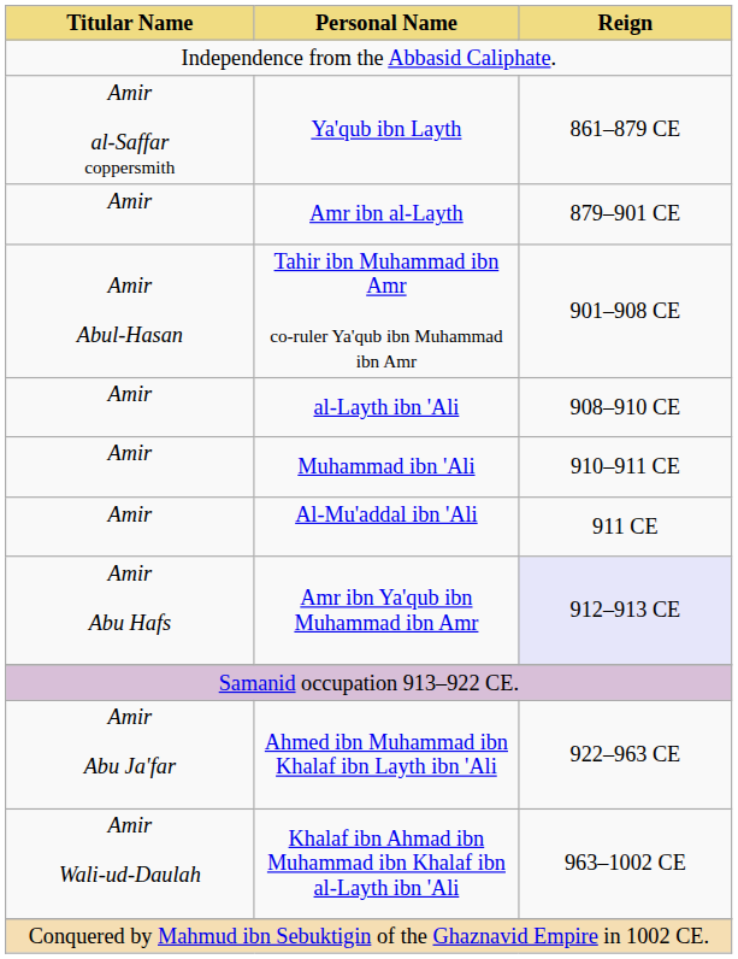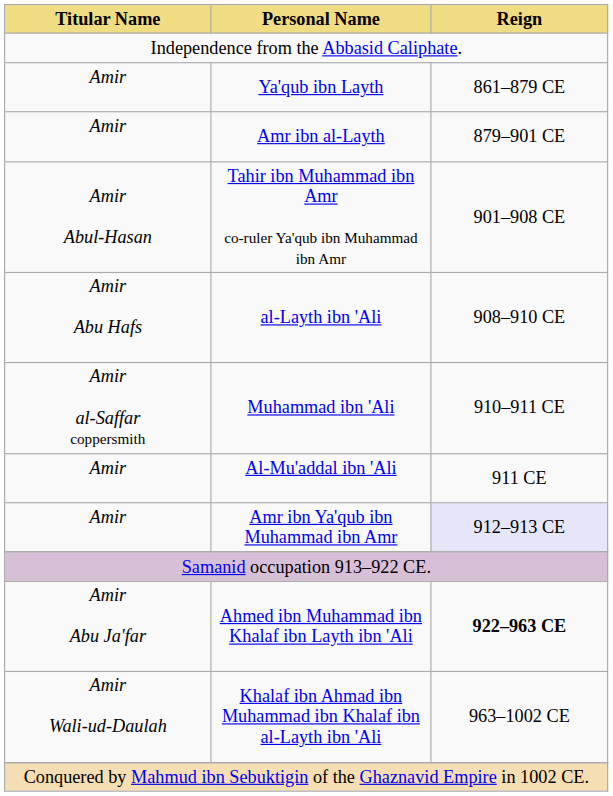 <table width=60% class="wikitable">
 <tr>
 <th style="background-color:#F0DC82" width=9%>Titular Name</th>
 <th style="background-color:#F0DC82" width=9%>Personal Name</th>
 <th style="background-color:#F0DC82" width=9%>Reign</th>
 </tr>
 <tr>
 <td colspan=4 align="center">Independence from the <a href='#'>Abbasid Caliphate</a>.</td>
 </tr>
 <tr>
-<td align="center"><em>Amir</em><br><small></small><br><em>al-Saffar</em><br> <small>coppersmith</small><br><small></small></td>
+<td align="center"><em>Amir</em><br><small></small><br></td>
 <td align="center"><a href='#'>Ya'qub ibn Layth</a><br> <small></small></td>
 <td align="center">861–879 CE</td>
 </tr>
 <tr>
 <td align="center"><em>Amir</em><br><small></small><br></td>
 <td align="center"><a href='#'>Amr ibn al-Layth</a> <br> <small> </small></td>
 <td align="center">879–901 CE</td>
 </tr>
 <tr>
 <td align="center"><em>Amir</em><br><small></small><br><em>Abul-Hasan</em><br><small></small></td>
 <td align="center"><a href='#'>Tahir ibn Muhammad ibn Amr</a><br><small></small><br><small>co-ruler Ya'qub ibn Muhammad ibn Amr</small></td>
 <td align="center">901–908 CE</td>
 </tr>
 <tr>
-<td align="center"><em>Amir</em><br><small></small><br></td>
+<td align="center"><em>Amir</em><br><small></small> <br> <em>Abu Hafs</em><br><small></small><br></td>
 <td align="center"><a href='#'>al-Layth ibn 'Ali</a><br> <small></small></td>
 <td align="center">908–910 CE</td>
 </tr>
 <tr>
-<td align="center"><em>Amir</em><br><small></small><br></td>
+<td align="center"><em>Amir</em><br><small></small><br><em>al-Saffar</em><br> <small>coppersmith</small><br><small></small></td>
 <td align="center"><a href='#'>Muhammad ibn 'Ali</a><br> <small></small></td>
 <td align="center">910–911 CE</td>
 </tr>
 <tr>
 <td align="center"><em>Amir</em><br><small></small><br></td>
 <td align="center"><a href='#'>Al-Mu'addal ibn 'Ali</a><br><small></small><br></td>
 <td align="center">911 CE</td>
 </tr>
 <tr>
-<td align="center"><em>Amir</em><br><small></small> <br> <em>Abu Hafs</em><br><small></small><br></td>
+<td align="center"><em>Amir</em><br><small></small><br></td>
 <td align="center"><a href='#'>Amr ibn Ya'qub ibn Muhammad ibn Amr</a><br> <small></small></td>
 <td align="center" style="background: lavender;">912–913 CE</td>
 </tr>
 <tr>
 </tr>
 <tr bgcolor="#D8BFD8">
 <td colspan=4 align="center"><a href='#'>Samanid</a> occupation 913–922 CE.</td>
 </tr>
 <tr>
 <td align="center"><em>Amir</em><br><small></small><br> <em>Abu Ja'far</em><br><small></small><br></td>
 <td align="center"><a href='#'>Ahmed ibn Muhammad ibn Khalaf ibn Layth ibn 'Ali</a></td>
-<td align="center">922–963 CE</td>
+<td align="center"><strong>922–963 CE</strong></td>
 </tr>
 <tr>
 <td align="center"><em>Amir</em><br><small></small><br> <em>Wali-ud-Daulah</em><br><small></small><br></td>
 <td align="center"><a href='#'>Khalaf ibn Ahmad ibn Muhammad ibn Khalaf ibn al-Layth ibn 'Ali</a></td>
 <td align="center">963–1002 CE</td>
 </tr>
 <tr>
 </tr>
 <tr bgcolor="#F5DEB3">
 <td colspan=4 align="center">Conquered by <a href='#'>Mahmud ibn Sebuktigin</a> of the <a href='#'>Ghaznavid Empire</a> in 1002 CE.</td>
 </tr>
 </table>
